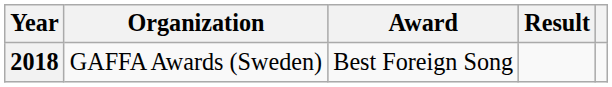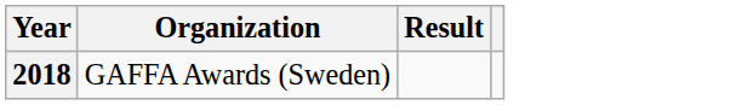 <table class="wikitable plainrowheaders">
 <tr>
 <th>Year</th>
 <th>Organization</th>
-<th>Award</th>
 <th>Result</th>
 <th></th>
 </tr>
 <tr>
 <th rowspan="1" scope="row">2018</th>
 <td>GAFFA Awards (Sweden)</td>
-<td>Best Foreign Song</td>
 <td></td>
 <td></td>
 </tr>
 </table>
